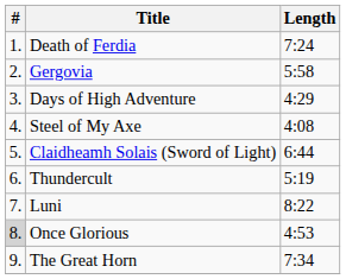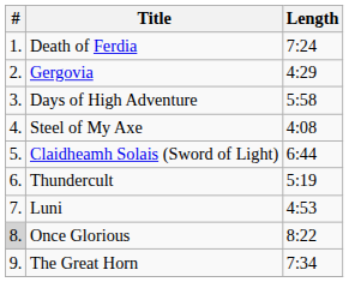 <table class="wikitable">
 <tr>
 <th>#</th>
 <th>Title</th>
 <th>Length</th>
 </tr>
 <tr>
 <td>1.</td>
 <td>Death of <a href='#'>Ferdia</a></td>
 <td>7:24</td>
 </tr>
 <tr>
 <td>2.</td>
 <td><a href='#'>Gergovia</a></td>
-<td>5:58</td>
+<td>4:29</td>
 </tr>
 <tr>
 <td>3.</td>
 <td>Days of High Adventure</td>
-<td>4:29</td>
+<td>5:58</td>
 </tr>
 <tr>
 <td>4.</td>
 <td>Steel of My Axe</td>
 <td>4:08</td>
 </tr>
 <tr>
 <td>5.</td>
 <td><a href='#'>Claidheamh Solais</a> (Sword of Light)</td>
 <td>6:44</td>
 </tr>
 <tr>
 <td>6.</td>
 <td>Thundercult</td>
 <td>5:19</td>
 </tr>
 <tr>
 <td>7.</td>
 <td>Luni</td>
-<td>8:22</td>
+<td>4:53</td>
 </tr>
 <tr>
 <td style="background: lightgrey;">8.</td>
 <td>Once Glorious</td>
-<td>4:53</td>
+<td>8:22</td>
 </tr>
 <tr>
 <td>9.</td>
 <td>The Great Horn</td>
 <td>7:34</td>
 </tr>
 <tr>
 </tr>
 </table>
